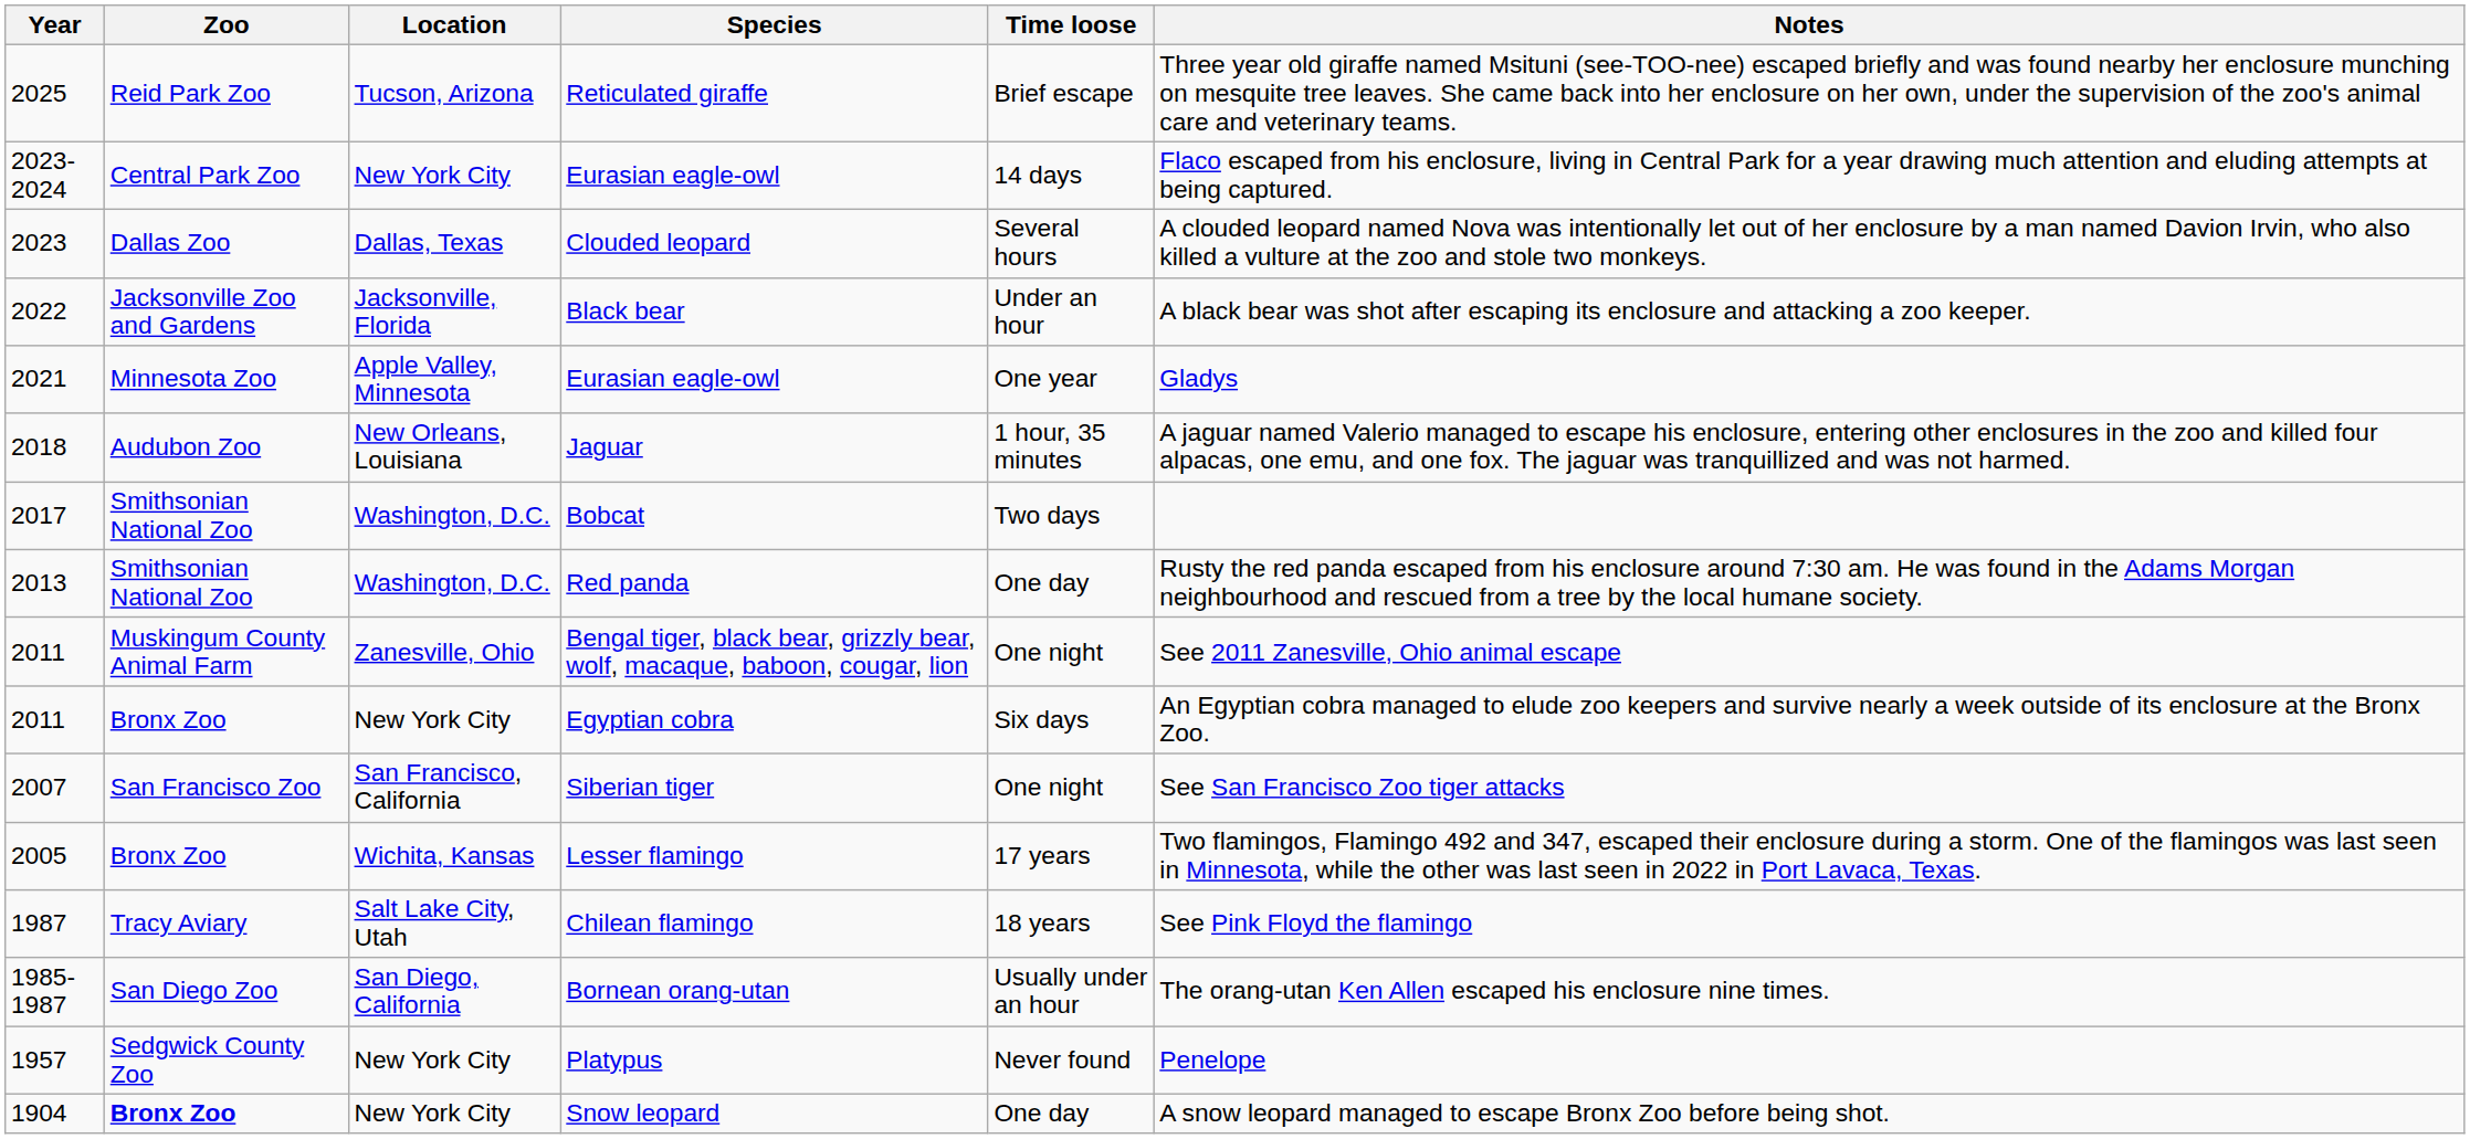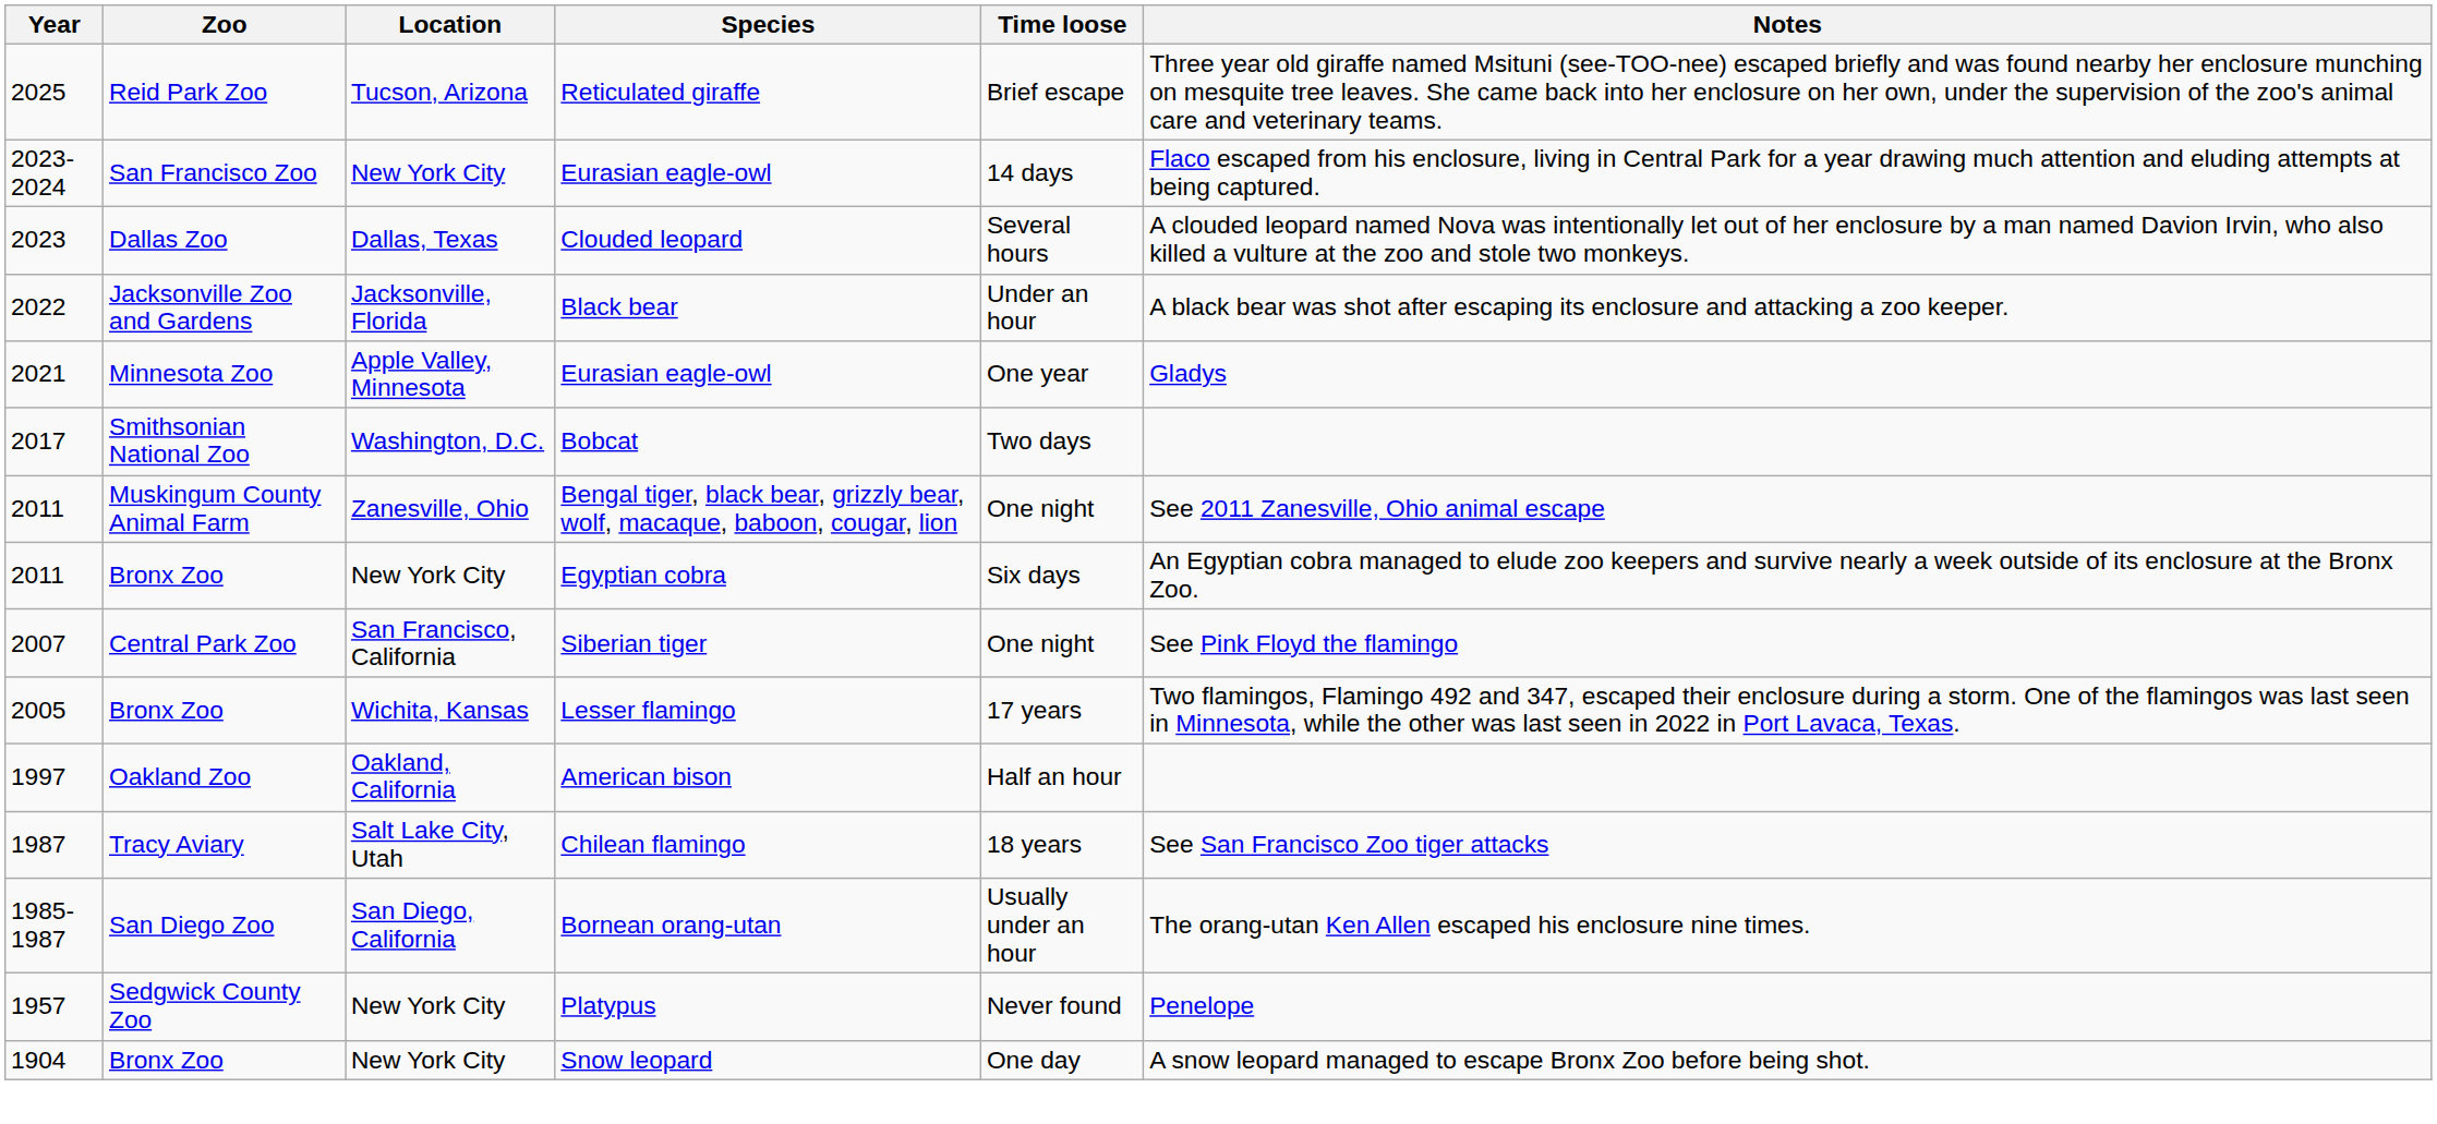 <table class="wikitable sortable">
 <tr>
 <th data-sort-type="number">Year</th>
 <th>Zoo</th>
 <th>Location</th>
 <th>Species</th>
 <th>Time loose</th>
 <th>Notes</th>
 </tr>
 <tr>
 <td>2025</td>
 <td><a href='#'>Reid Park Zoo</a></td>
 <td><a href='#'>Tucson, Arizona</a></td>
 <td><a href='#'>Reticulated giraffe</a></td>
 <td>Brief escape</td>
 <td>Three year old giraffe named Msituni (see-TOO-nee) escaped briefly and was found nearby her enclosure munching on mesquite tree leaves. She came back into her enclosure on her own, under the supervision of the zoo's animal care and veterinary teams.</td>
 </tr>
 <tr>
 <td>2023-2024</td>
-<td><a href='#'>Central Park Zoo</a></td>
+<td><a href='#'>San Francisco Zoo</a></td>
 <td><a href='#'>New York City</a></td>
 <td><a href='#'>Eurasian eagle-owl</a></td>
 <td>14 days</td>
 <td><a href='#'>Flaco</a> escaped from his enclosure, living in Central Park for a year drawing much attention and eluding attempts at being captured.</td>
 </tr>
 <tr>
 <td>2023</td>
 <td><a href='#'>Dallas Zoo</a></td>
 <td><a href='#'>Dallas, Texas</a></td>
 <td><a href='#'>Clouded leopard</a></td>
 <td>Several hours</td>
 <td>A clouded leopard named Nova was intentionally let out of her enclosure by a man named Davion Irvin, who also killed a vulture at the zoo and stole two monkeys.</td>
 </tr>
 <tr>
 <td>2022</td>
 <td><a href='#'>Jacksonville Zoo and Gardens</a></td>
 <td><a href='#'>Jacksonville, Florida</a></td>
 <td><a href='#'>Black bear</a></td>
 <td>Under an hour</td>
 <td>A black bear was shot after escaping its enclosure and attacking a zoo keeper.</td>
 </tr>
 <tr>
 <td>2021</td>
 <td><a href='#'>Minnesota Zoo</a></td>
 <td><a href='#'>Apple Valley, Minnesota</a></td>
 <td><a href='#'>Eurasian eagle-owl</a></td>
 <td>One year</td>
 <td><a href='#'>Gladys</a></td>
 </tr>
 <tr>
-<td>2018</td>
-<td><a href='#'>Audubon Zoo</a></td>
-<td><a href='#'>New Orleans</a>, Louisiana</td>
-<td><a href='#'>Jaguar</a></td>
-<td>1 hour, 35 minutes</td>
-<td>A jaguar named Valerio managed to escape his enclosure, entering other enclosures in the zoo and killed four alpacas, one emu, and one fox. The jaguar was tranquillized and was not harmed.</td>
-</tr>
-<tr>
 <td>2017</td>
 <td><a href='#'>Smithsonian National Zoo</a></td>
 <td><a href='#'>Washington, D.C.</a></td>
 <td><a href='#'>Bobcat</a></td>
 <td>Two days</td>
 <td></td>
-</tr>
-<tr>
-<td>2013</td>
-<td><a href='#'>Smithsonian National Zoo</a></td>
-<td><a href='#'>Washington, D.C.</a></td>
-<td><a href='#'>Red panda</a></td>
-<td>One day</td>
-<td>Rusty the red panda escaped from his enclosure around 7:30 am. He was found in the <a href='#'>Adams Morgan</a> neighbourhood and rescued from a tree by the local humane society.</td>
 </tr>
 <tr>
 <td>2011</td>
 <td><a href='#'>Muskingum County Animal Farm</a></td>
 <td><a href='#'>Zanesville, Ohio</a></td>
 <td><a href='#'>Bengal tiger</a>, <a href='#'>black bear</a>, <a href='#'>grizzly bear</a>, <a href='#'>wolf</a>, <a href='#'>macaque</a>, <a href='#'>baboon</a>, <a href='#'>cougar</a>, <a href='#'>lion</a></td>
 <td>One night</td>
 <td>See <a href='#'>2011 Zanesville, Ohio animal escape</a></td>
 </tr>
 <tr>
 <td>2011</td>
 <td><a href='#'>Bronx Zoo</a></td>
 <td>New York City</td>
 <td><a href='#'>Egyptian cobra</a></td>
 <td>Six days</td>
 <td>An Egyptian cobra managed to elude zoo keepers and survive nearly a week outside of its enclosure at the Bronx Zoo.</td>
 </tr>
 <tr>
 <td>2007</td>
-<td><a href='#'>San Francisco Zoo</a></td>
+<td><a href='#'>Central Park Zoo</a></td>
 <td><a href='#'>San Francisco</a>, California</td>
 <td><a href='#'>Siberian tiger</a></td>
 <td>One night</td>
-<td>See <a href='#'>San Francisco Zoo tiger attacks</a></td>
+<td>See <a href='#'>Pink Floyd the flamingo</a></td>
 </tr>
 <tr>
 <td>2005</td>
 <td><a href='#'>Bronx Zoo</a></td>
 <td><a href='#'>Wichita, Kansas</a></td>
 <td><a href='#'>Lesser flamingo</a></td>
 <td>17 years</td>
 <td>Two flamingos, Flamingo 492 and 347, escaped their enclosure during a storm. One of the flamingos was last seen in <a href='#'>Minnesota</a>, while the other was last seen in 2022 in <a href='#'>Port Lavaca, Texas</a>.</td>
 </tr>
 <tr>
+<td>1997</td>
+<td><a href='#'>Oakland Zoo</a></td>
+<td><a href='#'>Oakland, California</a></td>
+<td><a href='#'>American bison</a></td>
+<td>Half an hour</td>
+<td></td>
+</tr>
+<tr>
 <td>1987</td>
 <td><a href='#'>Tracy Aviary</a></td>
 <td><a href='#'>Salt Lake City</a>, Utah</td>
 <td><a href='#'>Chilean flamingo</a></td>
 <td>18 years</td>
-<td>See <a href='#'>Pink Floyd the flamingo</a></td>
+<td>See <a href='#'>San Francisco Zoo tiger attacks</a></td>
 </tr>
 <tr>
 <td>1985-1987</td>
 <td><a href='#'>San Diego Zoo</a></td>
 <td><a href='#'>San Diego, California</a></td>
 <td><a href='#'>Bornean orang-utan</a></td>
 <td>Usually under an hour</td>
 <td>The orang-utan <a href='#'>Ken Allen</a> escaped his enclosure nine times.</td>
 </tr>
 <tr>
 <td>1957</td>
 <td><a href='#'>Sedgwick County Zoo</a></td>
 <td>New York City</td>
 <td><a href='#'>Platypus</a></td>
 <td>Never found</td>
 <td><a href='#'>Penelope</a></td>
 </tr>
 <tr>
 <td>1904</td>
-<td><strong><a href='#'>Bronx Zoo</a></strong></td>
+<td><a href='#'>Bronx Zoo</a></td>
 <td>New York City</td>
 <td><a href='#'>Snow leopard</a></td>
 <td>One day</td>
 <td>A snow leopard managed to escape Bronx Zoo before being shot.</td>
 </tr>
 </table>
